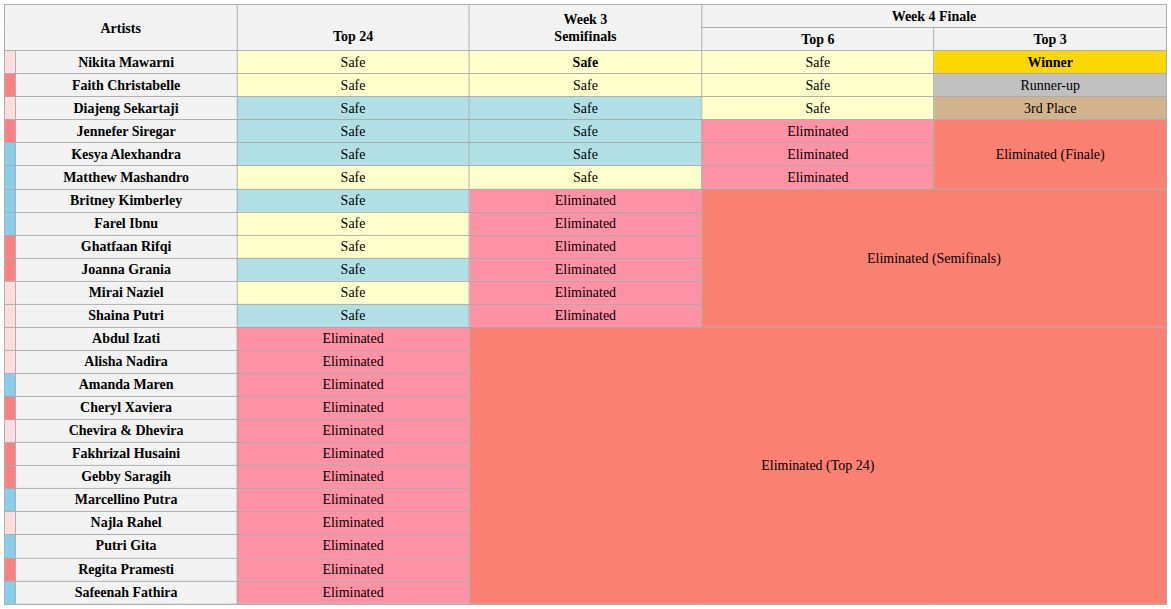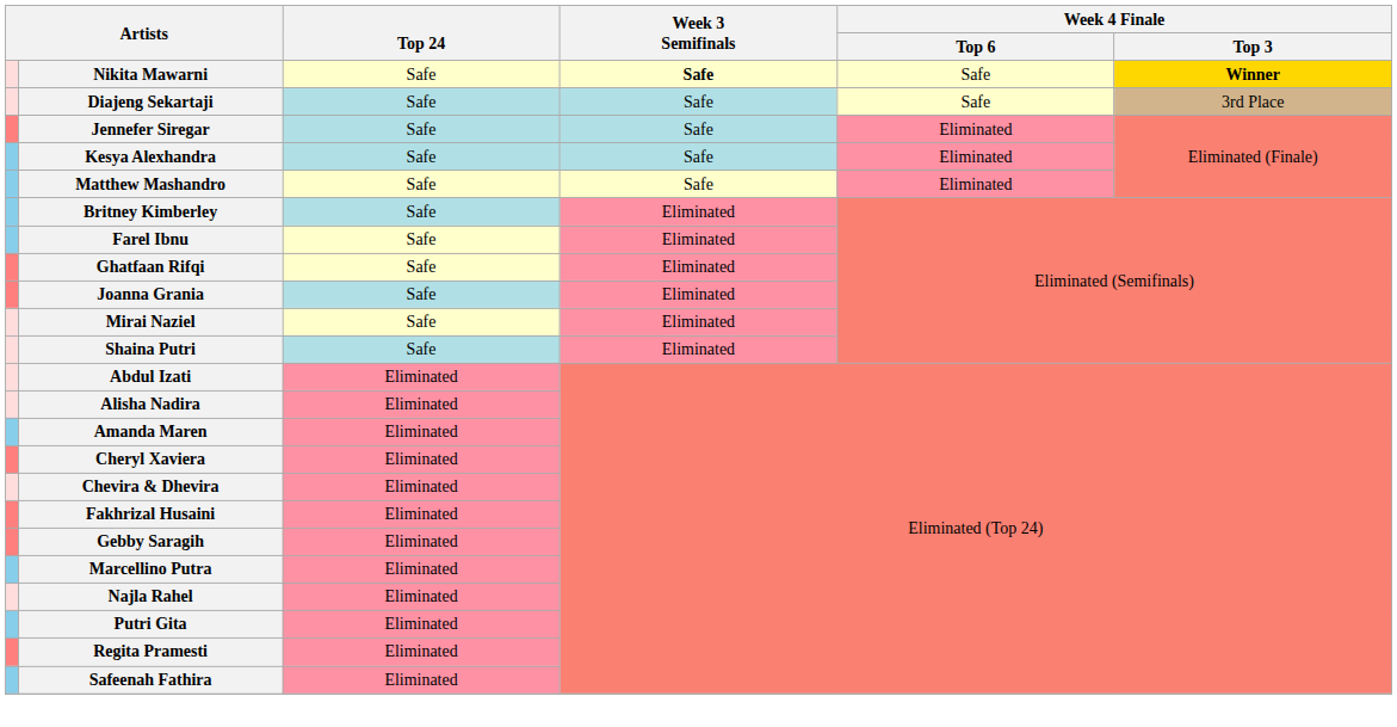 <table class="wikitable"  style="text-align:center; font-size:95%; width:100%;">
 <tr>
 <th rowspan=2 colspan="2" width="20%">Artists</th>
 <th rowspan=2 style="width:20%;"><br>Top 24</th>
 <th rowspan=2 style="width:20%;">Week 3<br>Semifinals</th>
 <th colspan=2 style="width:40%;">Week 4 Finale</th>
 </tr>
 <tr>
 <th style="width:20%;">Top 6</th>
 <th style="width:20%;">Top 3</th>
 </tr>
 <tr>
 <th style="background:#FFDDDD;"></th>
 <th>Nikita Mawarni</th>
 <td style="background:#FFFFCC;">Safe</td>
 <td style="background:#FFFFCC;"><strong>Safe</strong></td>
 <td style="background:#FFFFCC;">Safe</td>
 <td style="background:gold;"><strong>Winner</strong></td>
-</tr>
-<tr>
-<th style="background:#FF7F7F;"></th>
-<th>Faith Christabelle</th>
-<td style="background:#FFFFCC;">Safe</td>
-<td style="background:#FFFFCC;">Safe</td>
-<td style="background:#FFFFCC;">Safe</td>
-<td style="background:silver;">Runner-up</td>
 </tr>
 <tr>
 <th style="background:#FFDDDD;"></th>
 <th>Diajeng Sekartaji</th>
 <td style="background:#B0E0E6;">Safe</td>
 <td style="background:#B0E0E6;">Safe</td>
 <td style="background:#FFFFCC;">Safe</td>
 <td style="background:tan;">3rd Place</td>
 </tr>
 <tr>
 <th style="background:#FF7F7F;"></th>
 <th>Jennefer Siregar</th>
 <td style="background:#B0E0E6;">Safe</td>
 <td style="background:#B0E0E6;">Safe</td>
 <td style="background:#FF91A4;">Eliminated</td>
 <td rowspan="3" style="background:salmon;">Eliminated (Finale)</td>
 </tr>
 <tr>
 <th style="background:#87CEEB;"></th>
 <th>Kesya Alexhandra</th>
 <td style="background:#B0E0E6;">Safe</td>
 <td style="background:#B0E0E6;">Safe</td>
 <td style="background:#FF91A4;">Eliminated</td>
 </tr>
 <tr>
 <th style="background:#87CEEB;"></th>
 <th>Matthew Mashandro</th>
 <td style="background:#FFFFCC;">Safe</td>
 <td style="background:#FFFFCC;">Safe</td>
 <td style="background:#FF91A4;">Eliminated</td>
 </tr>
 <tr>
 <th style="background:#87CEEB;"></th>
 <th>Britney Kimberley</th>
 <td style="background:#B0E0E6;">Safe</td>
 <td style="background:#FF91A4;">Eliminated</td>
 <td rowspan="6" colspan="2" style="background:salmon;">Eliminated (Semifinals)</td>
 </tr>
 <tr>
 <th style="background:#87CEEB;"></th>
 <th>Farel Ibnu</th>
 <td style="background:#FFFFCC;">Safe</td>
 <td style="background:#FF91A4;">Eliminated</td>
 </tr>
 <tr>
 <th style="background:#FF7F7F;"></th>
 <th>Ghatfaan Rifqi</th>
 <td style="background:#FFFFCC;">Safe</td>
 <td style="background:#FF91A4;">Eliminated</td>
 </tr>
 <tr>
 <th style="background:#FF7F7F;"></th>
 <th>Joanna Grania</th>
 <td style="background:#B0E0E6;">Safe</td>
 <td style="background:#FF91A4;">Eliminated</td>
 </tr>
 <tr>
 <th style="background:#FFDDDD;"></th>
 <th>Mirai Naziel</th>
 <td style="background:#FFFFCC;">Safe</td>
 <td style="background:#FF91A4;">Eliminated</td>
 </tr>
 <tr>
 <th style="background:#FFDDDD;"></th>
 <th>Shaina Putri</th>
 <td style="background:#B0E0E6;">Safe</td>
 <td style="background:#FF91A4;">Eliminated</td>
 </tr>
 <tr>
 <th style="background:#FFDDDD;"></th>
 <th>Abdul Izati</th>
 <td style="background:#FF91A4;">Eliminated</td>
 <td rowspan="12" colspan="3" style="background:salmon;">Eliminated (Top 24)</td>
 </tr>
 <tr>
 <th style="background:#FFDDDD;"></th>
 <th>Alisha Nadira</th>
 <td style="background:#FF91A4;">Eliminated</td>
 </tr>
 <tr>
 <th style="background:#87CEEB;"></th>
 <th>Amanda Maren</th>
 <td style="background:#FF91A4;">Eliminated</td>
 </tr>
 <tr>
 <th style="background:#FF7F7F;"></th>
 <th>Cheryl Xaviera</th>
 <td style="background:#FF91A4;">Eliminated</td>
 </tr>
 <tr>
 <th style="background:#FFDDDD;"></th>
 <th>Chevira & Dhevira</th>
 <td style="background:#FF91A4;">Eliminated</td>
 </tr>
 <tr>
 <th style="background:#FF7F7F;"></th>
 <th>Fakhrizal Husaini</th>
 <td style="background:#FF91A4;">Eliminated</td>
 </tr>
 <tr>
 <th style="background:#FF7F7F;"></th>
 <th>Gebby Saragih</th>
 <td style="background:#FF91A4;">Eliminated</td>
 </tr>
 <tr>
 <th style="background:#87CEEB;"></th>
 <th>Marcellino Putra</th>
 <td style="background:#FF91A4;">Eliminated</td>
 </tr>
 <tr>
 <th style="background:#FFDDDD;"></th>
 <th>Najla Rahel</th>
 <td style="background:#FF91A4;">Eliminated</td>
 </tr>
 <tr>
 <th style="background:#87CEEB;"></th>
 <th>Putri Gita</th>
 <td style="background:#FF91A4;">Eliminated</td>
 </tr>
 <tr>
 <th style="background:#FF7F7F;"></th>
 <th>Regita Pramesti</th>
 <td style="background:#FF91A4;">Eliminated</td>
 </tr>
 <tr>
 <th style="background:#87CEEB;"></th>
 <th>Safeenah Fathira</th>
 <td style="background:#FF91A4;">Eliminated</td>
 </tr>
 <tr>
 </tr>
 </table>
